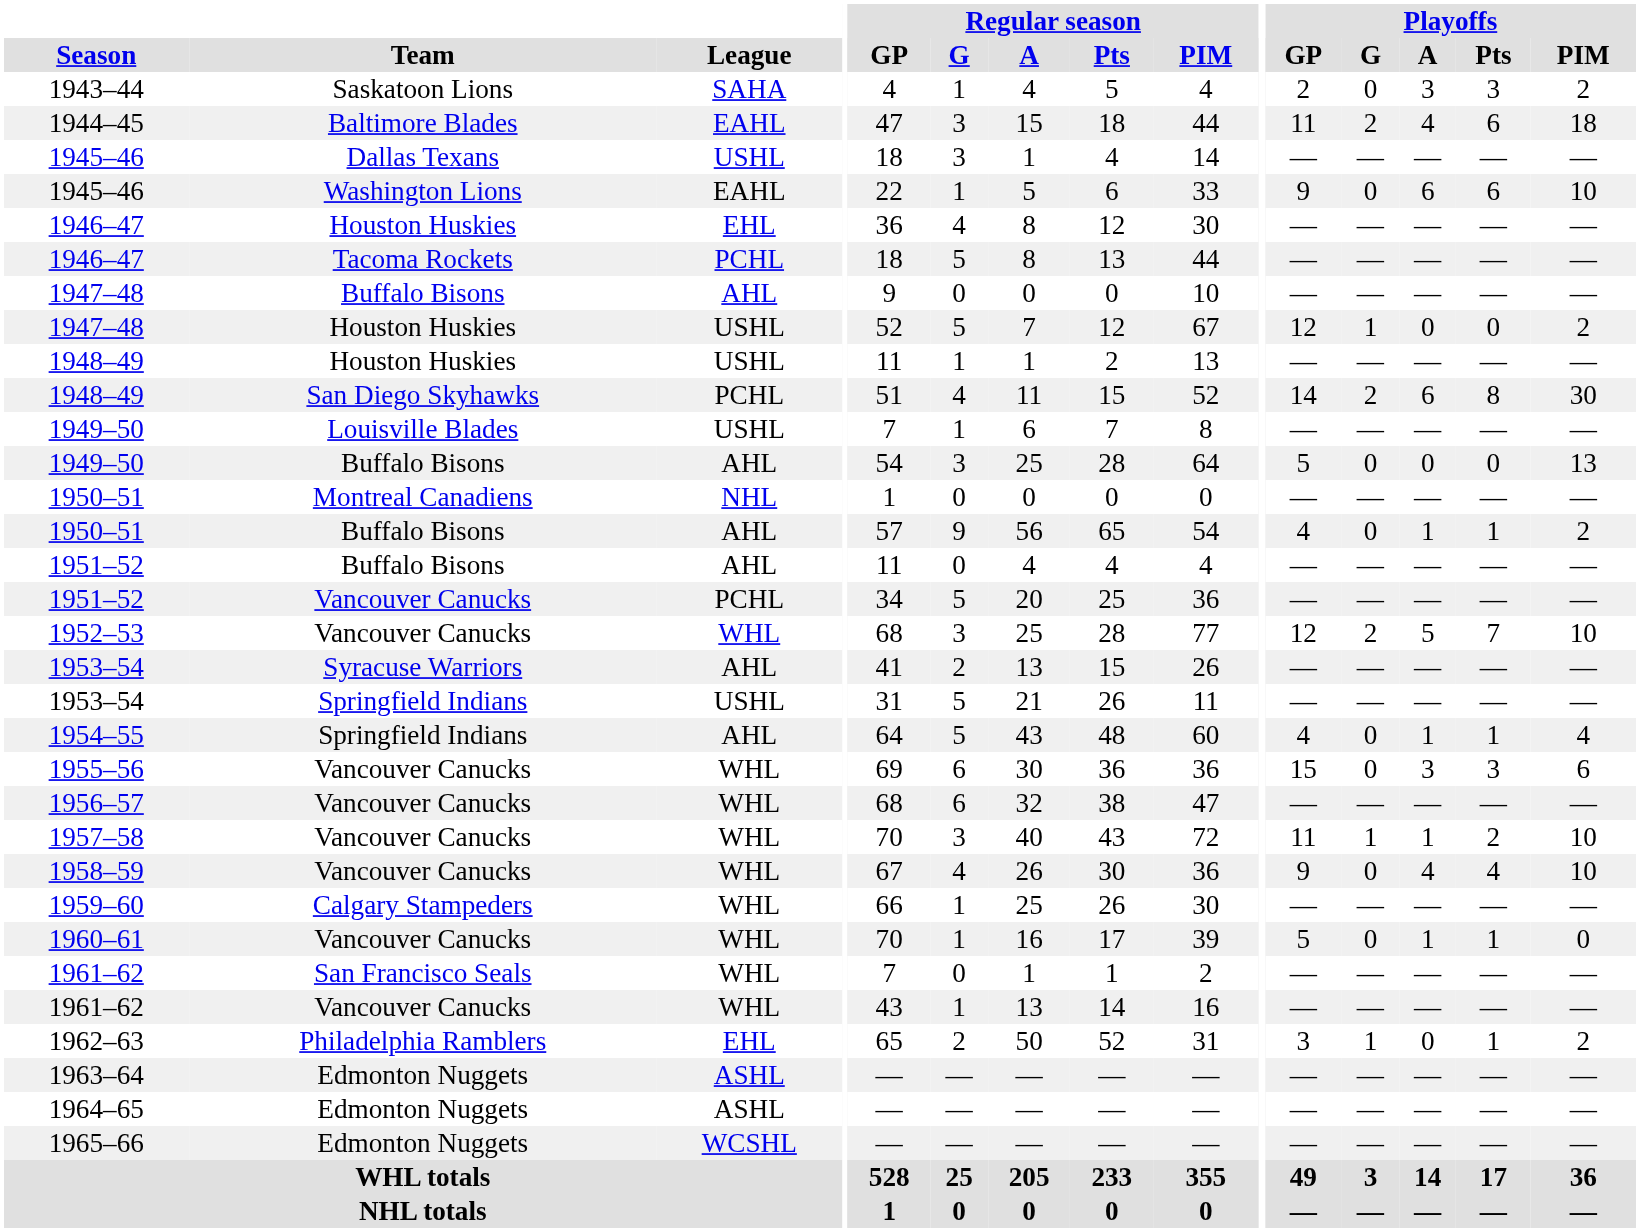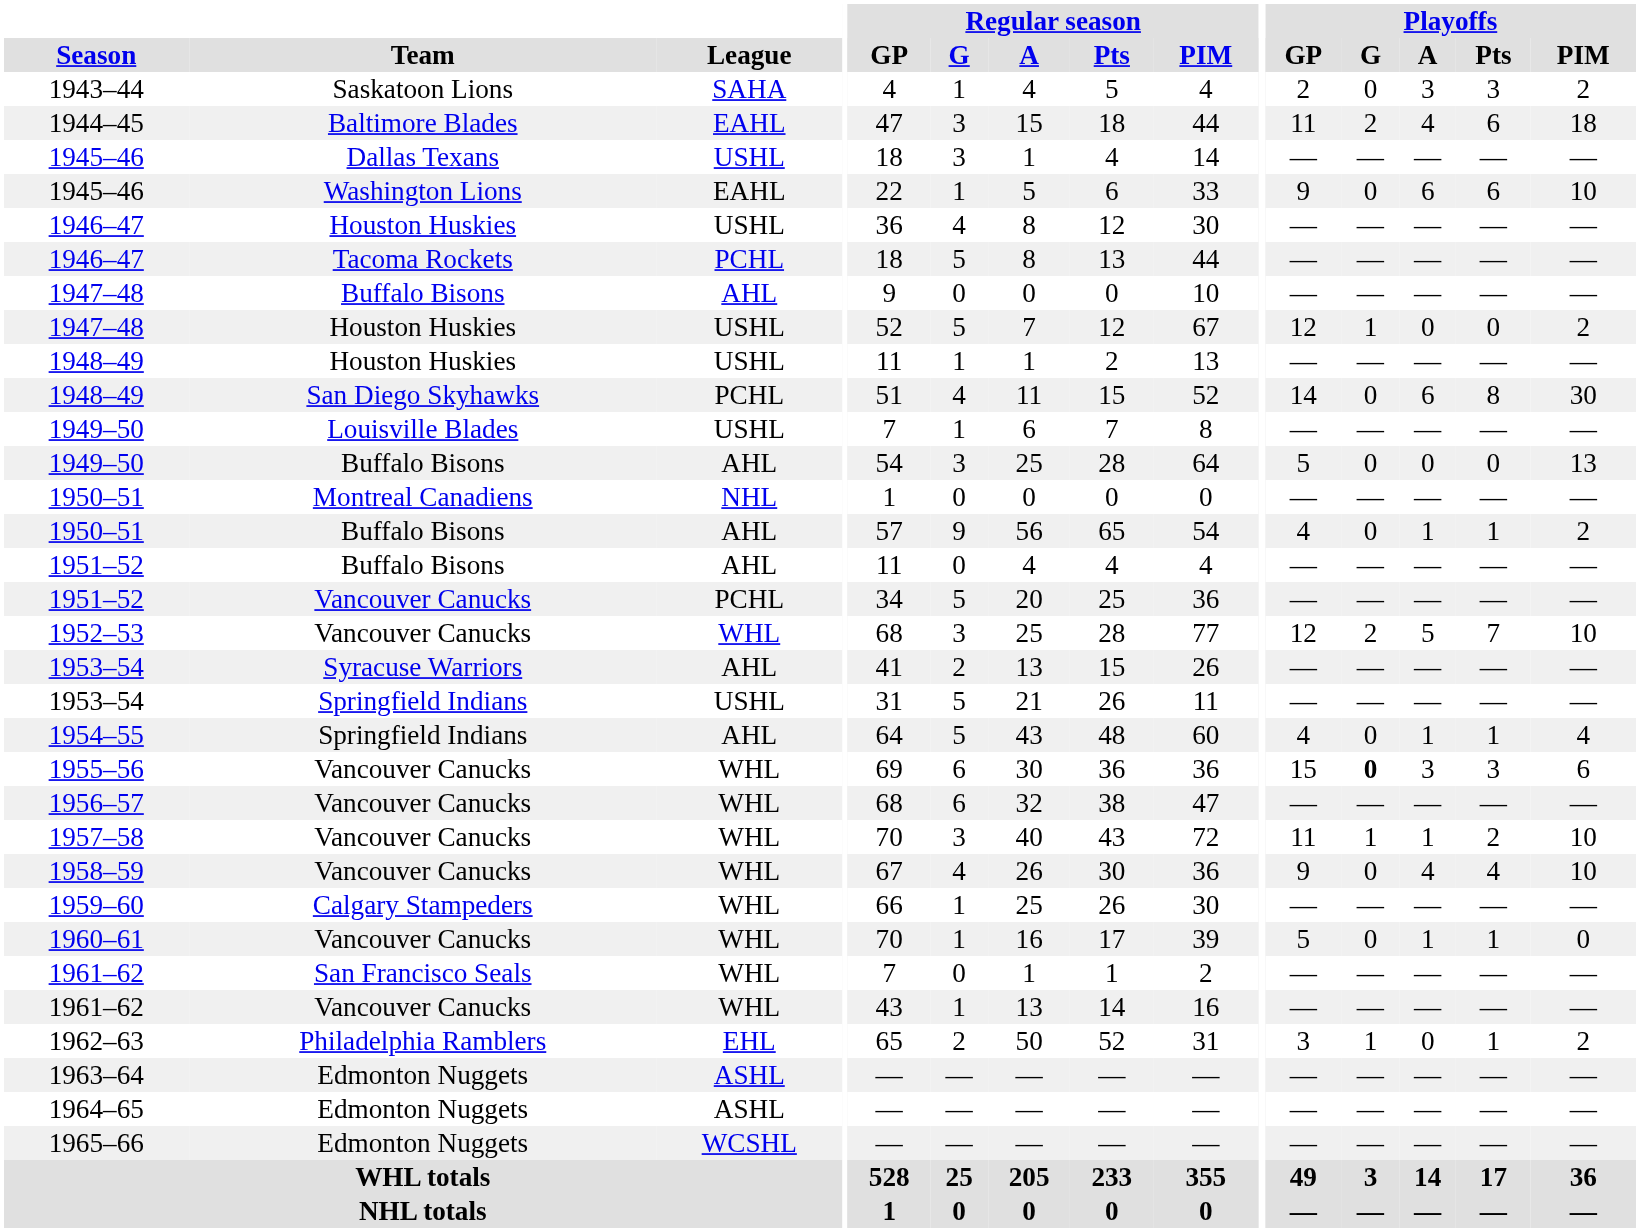 <table border="0" cellpadding="1" cellspacing="0" style="text-align:center; width:60em">
 <tr bgcolor="#e0e0e0">
 <th colspan="3" bgcolor="#ffffff"></th>
 <th rowspan="100" bgcolor="#ffffff"></th>
 <th colspan="5"><a href='#'>Regular season</a></th>
 <th rowspan="100" bgcolor="#ffffff"></th>
 <th colspan="5"><a href='#'>Playoffs</a></th>
 </tr>
 <tr bgcolor="#e0e0e0">
 <th><a href='#'>Season</a></th>
 <th>Team</th>
 <th>League</th>
 <th>GP</th>
 <th><a href='#'>G</a></th>
 <th><a href='#'>A</a></th>
 <th><a href='#'>Pts</a></th>
 <th><a href='#'>PIM</a></th>
 <th>GP</th>
 <th>G</th>
 <th>A</th>
 <th>Pts</th>
 <th>PIM</th>
 </tr>
 <tr>
 <td>1943–44</td>
 <td>Saskatoon Lions</td>
 <td><a href='#'>SAHA</a></td>
 <td>4</td>
 <td>1</td>
 <td>4</td>
 <td>5</td>
 <td>4</td>
 <td>2</td>
 <td>0</td>
 <td>3</td>
 <td>3</td>
 <td>2</td>
 </tr>
 <tr bgcolor="#f0f0f0">
 <td>1944–45</td>
 <td><a href='#'>Baltimore Blades</a></td>
 <td><a href='#'>EAHL</a></td>
 <td>47</td>
 <td>3</td>
 <td>15</td>
 <td>18</td>
 <td>44</td>
 <td>11</td>
 <td>2</td>
 <td>4</td>
 <td>6</td>
 <td>18</td>
 </tr>
 <tr>
 <td><a href='#'>1945–46</a></td>
 <td><a href='#'>Dallas Texans</a></td>
 <td><a href='#'>USHL</a></td>
 <td>18</td>
 <td>3</td>
 <td>1</td>
 <td>4</td>
 <td>14</td>
 <td>—</td>
 <td>—</td>
 <td>—</td>
 <td>—</td>
 <td>—</td>
 </tr>
 <tr bgcolor="#f0f0f0">
 <td>1945–46</td>
 <td><a href='#'>Washington Lions</a></td>
 <td>EAHL</td>
 <td>22</td>
 <td>1</td>
 <td>5</td>
 <td>6</td>
 <td>33</td>
 <td>9</td>
 <td>0</td>
 <td>6</td>
 <td>6</td>
 <td>10</td>
 </tr>
 <tr>
 <td><a href='#'>1946–47</a></td>
 <td><a href='#'>Houston Huskies</a></td>
-<td><a href='#'>EHL</a></td>
+<td>USHL</td>
 <td>36</td>
 <td>4</td>
 <td>8</td>
 <td>12</td>
 <td>30</td>
 <td>—</td>
 <td>—</td>
 <td>—</td>
 <td>—</td>
 <td>—</td>
 </tr>
 <tr bgcolor="#f0f0f0">
 <td><a href='#'>1946–47</a></td>
 <td><a href='#'>Tacoma Rockets</a></td>
 <td><a href='#'>PCHL</a></td>
 <td>18</td>
 <td>5</td>
 <td>8</td>
 <td>13</td>
 <td>44</td>
 <td>—</td>
 <td>—</td>
 <td>—</td>
 <td>—</td>
 <td>—</td>
 </tr>
 <tr>
 <td><a href='#'>1947–48</a></td>
 <td><a href='#'>Buffalo Bisons</a></td>
 <td><a href='#'>AHL</a></td>
 <td>9</td>
 <td>0</td>
 <td>0</td>
 <td>0</td>
 <td>10</td>
 <td>—</td>
 <td>—</td>
 <td>—</td>
 <td>—</td>
 <td>—</td>
 </tr>
 <tr bgcolor="#f0f0f0">
 <td><a href='#'>1947–48</a></td>
 <td>Houston Huskies</td>
 <td>USHL</td>
 <td>52</td>
 <td>5</td>
 <td>7</td>
 <td>12</td>
 <td>67</td>
 <td>12</td>
 <td>1</td>
 <td>0</td>
 <td>0</td>
 <td>2</td>
 </tr>
 <tr>
 <td><a href='#'>1948–49</a></td>
 <td>Houston Huskies</td>
 <td>USHL</td>
 <td>11</td>
 <td>1</td>
 <td>1</td>
 <td>2</td>
 <td>13</td>
 <td>—</td>
 <td>—</td>
 <td>—</td>
 <td>—</td>
 <td>—</td>
 </tr>
 <tr bgcolor="#f0f0f0">
 <td><a href='#'>1948–49</a></td>
 <td><a href='#'>San Diego Skyhawks</a></td>
 <td>PCHL</td>
 <td>51</td>
 <td>4</td>
 <td>11</td>
 <td>15</td>
 <td>52</td>
 <td>14</td>
-<td>2</td>
+<td>0</td>
 <td>6</td>
 <td>8</td>
 <td>30</td>
 </tr>
 <tr>
 <td><a href='#'>1949–50</a></td>
 <td><a href='#'>Louisville Blades</a></td>
 <td>USHL</td>
 <td>7</td>
 <td>1</td>
 <td>6</td>
 <td>7</td>
 <td>8</td>
 <td>—</td>
 <td>—</td>
 <td>—</td>
 <td>—</td>
 <td>—</td>
 </tr>
 <tr bgcolor="#f0f0f0">
 <td><a href='#'>1949–50</a></td>
 <td>Buffalo Bisons</td>
 <td>AHL</td>
 <td>54</td>
 <td>3</td>
 <td>25</td>
 <td>28</td>
 <td>64</td>
 <td>5</td>
 <td>0</td>
 <td>0</td>
 <td>0</td>
 <td>13</td>
 </tr>
 <tr>
 <td><a href='#'>1950–51</a></td>
 <td><a href='#'>Montreal Canadiens</a></td>
 <td><a href='#'>NHL</a></td>
 <td>1</td>
 <td>0</td>
 <td>0</td>
 <td>0</td>
 <td>0</td>
 <td>—</td>
 <td>—</td>
 <td>—</td>
 <td>—</td>
 <td>—</td>
 </tr>
 <tr bgcolor="#f0f0f0">
 <td><a href='#'>1950–51</a></td>
 <td>Buffalo Bisons</td>
 <td>AHL</td>
 <td>57</td>
 <td>9</td>
 <td>56</td>
 <td>65</td>
 <td>54</td>
 <td>4</td>
 <td>0</td>
 <td>1</td>
 <td>1</td>
 <td>2</td>
 </tr>
 <tr>
 <td><a href='#'>1951–52</a></td>
 <td>Buffalo Bisons</td>
 <td>AHL</td>
 <td>11</td>
 <td>0</td>
 <td>4</td>
 <td>4</td>
 <td>4</td>
 <td>—</td>
 <td>—</td>
 <td>—</td>
 <td>—</td>
 <td>—</td>
 </tr>
 <tr bgcolor="#f0f0f0">
 <td><a href='#'>1951–52</a></td>
 <td><a href='#'>Vancouver Canucks</a></td>
 <td>PCHL</td>
 <td>34</td>
 <td>5</td>
 <td>20</td>
 <td>25</td>
 <td>36</td>
 <td>—</td>
 <td>—</td>
 <td>—</td>
 <td>—</td>
 <td>—</td>
 </tr>
 <tr>
 <td><a href='#'>1952–53</a></td>
 <td>Vancouver Canucks</td>
 <td><a href='#'>WHL</a></td>
 <td>68</td>
 <td>3</td>
 <td>25</td>
 <td>28</td>
 <td>77</td>
 <td>12</td>
 <td>2</td>
 <td>5</td>
 <td>7</td>
 <td>10</td>
 </tr>
 <tr bgcolor="#f0f0f0">
 <td><a href='#'>1953–54</a></td>
 <td><a href='#'>Syracuse Warriors</a></td>
 <td>AHL</td>
 <td>41</td>
 <td>2</td>
 <td>13</td>
 <td>15</td>
 <td>26</td>
 <td>—</td>
 <td>—</td>
 <td>—</td>
 <td>—</td>
 <td>—</td>
 </tr>
 <tr>
 <td>1953–54</td>
 <td><a href='#'>Springfield Indians</a></td>
 <td>USHL</td>
 <td>31</td>
 <td>5</td>
 <td>21</td>
 <td>26</td>
 <td>11</td>
 <td>—</td>
 <td>—</td>
 <td>—</td>
 <td>—</td>
 <td>—</td>
 </tr>
 <tr bgcolor="#f0f0f0">
 <td><a href='#'>1954–55</a></td>
 <td>Springfield Indians</td>
 <td>AHL</td>
 <td>64</td>
 <td>5</td>
 <td>43</td>
 <td>48</td>
 <td>60</td>
 <td>4</td>
 <td>0</td>
 <td>1</td>
 <td>1</td>
 <td>4</td>
 </tr>
 <tr>
 <td><a href='#'>1955–56</a></td>
 <td>Vancouver Canucks</td>
 <td>WHL</td>
 <td>69</td>
 <td>6</td>
 <td>30</td>
 <td>36</td>
 <td>36</td>
 <td>15</td>
-<td>0</td>
+<td><strong>0</strong></td>
 <td>3</td>
 <td>3</td>
 <td>6</td>
 </tr>
 <tr bgcolor="#f0f0f0">
 <td><a href='#'>1956–57</a></td>
 <td>Vancouver Canucks</td>
 <td>WHL</td>
 <td>68</td>
 <td>6</td>
 <td>32</td>
 <td>38</td>
 <td>47</td>
 <td>—</td>
 <td>—</td>
 <td>—</td>
 <td>—</td>
 <td>—</td>
 </tr>
 <tr>
 <td><a href='#'>1957–58</a></td>
 <td>Vancouver Canucks</td>
 <td>WHL</td>
 <td>70</td>
 <td>3</td>
 <td>40</td>
 <td>43</td>
 <td>72</td>
 <td>11</td>
 <td>1</td>
 <td>1</td>
 <td>2</td>
 <td>10</td>
 </tr>
 <tr bgcolor="#f0f0f0">
 <td><a href='#'>1958–59</a></td>
 <td>Vancouver Canucks</td>
 <td>WHL</td>
 <td>67</td>
 <td>4</td>
 <td>26</td>
 <td>30</td>
 <td>36</td>
 <td>9</td>
 <td>0</td>
 <td>4</td>
 <td>4</td>
 <td>10</td>
 </tr>
 <tr>
 <td><a href='#'>1959–60</a></td>
 <td><a href='#'>Calgary Stampeders</a></td>
 <td>WHL</td>
 <td>66</td>
 <td>1</td>
 <td>25</td>
 <td>26</td>
 <td>30</td>
 <td>—</td>
 <td>—</td>
 <td>—</td>
 <td>—</td>
 <td>—</td>
 </tr>
 <tr bgcolor="#f0f0f0">
 <td><a href='#'>1960–61</a></td>
 <td>Vancouver Canucks</td>
 <td>WHL</td>
 <td>70</td>
 <td>1</td>
 <td>16</td>
 <td>17</td>
 <td>39</td>
 <td>5</td>
 <td>0</td>
 <td>1</td>
 <td>1</td>
 <td>0</td>
 </tr>
 <tr>
 <td><a href='#'>1961–62</a></td>
 <td><a href='#'>San Francisco Seals</a></td>
 <td>WHL</td>
 <td>7</td>
 <td>0</td>
 <td>1</td>
 <td>1</td>
 <td>2</td>
 <td>—</td>
 <td>—</td>
 <td>—</td>
 <td>—</td>
 <td>—</td>
 </tr>
 <tr bgcolor="#f0f0f0">
 <td>1961–62</td>
 <td>Vancouver Canucks</td>
 <td>WHL</td>
 <td>43</td>
 <td>1</td>
 <td>13</td>
 <td>14</td>
 <td>16</td>
 <td>—</td>
 <td>—</td>
 <td>—</td>
 <td>—</td>
 <td>—</td>
 </tr>
 <tr>
 <td>1962–63</td>
 <td><a href='#'>Philadelphia Ramblers</a></td>
 <td><a href='#'>EHL</a></td>
 <td>65</td>
 <td>2</td>
 <td>50</td>
 <td>52</td>
 <td>31</td>
 <td>3</td>
 <td>1</td>
 <td>0</td>
 <td>1</td>
 <td>2</td>
 </tr>
 <tr bgcolor="#f0f0f0">
 <td>1963–64</td>
 <td>Edmonton Nuggets</td>
 <td><a href='#'>ASHL</a></td>
 <td>—</td>
 <td>—</td>
 <td>—</td>
 <td>—</td>
 <td>—</td>
 <td>—</td>
 <td>—</td>
 <td>—</td>
 <td>—</td>
 <td>—</td>
 </tr>
 <tr>
 <td>1964–65</td>
 <td>Edmonton Nuggets</td>
 <td>ASHL</td>
 <td>—</td>
 <td>—</td>
 <td>—</td>
 <td>—</td>
 <td>—</td>
 <td>—</td>
 <td>—</td>
 <td>—</td>
 <td>—</td>
 <td>—</td>
 </tr>
 <tr bgcolor="#f0f0f0">
 <td>1965–66</td>
 <td>Edmonton Nuggets</td>
 <td><a href='#'>WCSHL</a></td>
 <td>—</td>
 <td>—</td>
 <td>—</td>
 <td>—</td>
 <td>—</td>
 <td>—</td>
 <td>—</td>
 <td>—</td>
 <td>—</td>
 <td>—</td>
 </tr>
 <tr bgcolor="#e0e0e0">
 <th colspan="3">WHL totals</th>
 <th>528</th>
 <th>25</th>
 <th>205</th>
 <th>233</th>
 <th>355</th>
 <th>49</th>
 <th>3</th>
 <th>14</th>
 <th>17</th>
 <th>36</th>
 </tr>
 <tr bgcolor="#e0e0e0">
 <th colspan="3">NHL totals</th>
 <th>1</th>
 <th>0</th>
 <th>0</th>
 <th>0</th>
 <th>0</th>
 <th>—</th>
 <th>—</th>
 <th>—</th>
 <th>—</th>
 <th>—</th>
 </tr>
 </table>
